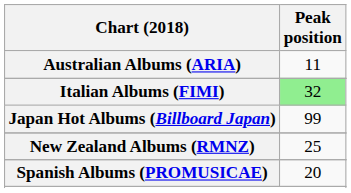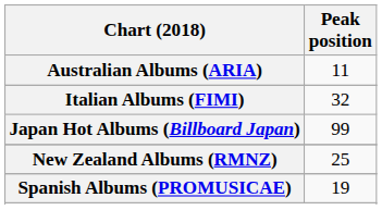 <table class="wikitable sortable plainrowheaders" style="text-align:center">
 <tr>
 <th scope="col">Chart (2018)</th>
 <th scope="col">Peak<br> position</th>
 </tr>
 <tr>
 <th scope="row">Australian Albums (<a href='#'>ARIA</a>)</th>
 <td>11</td>
 </tr>
 <tr>
 </tr>
 <tr>
 </tr>
 <tr>
 </tr>
 <tr>
 </tr>
 <tr>
 </tr>
 <tr>
 </tr>
 <tr>
 </tr>
 <tr>
 </tr>
 <tr>
 </tr>
 <tr>
 </tr>
 <tr>
 <th scope="row">Italian Albums (<a href='#'>FIMI</a>)</th>
-<td style="background: lightgreen;">32</td>
+<td>32</td>
 </tr>
 <tr>
 <th scope="row">Japan Hot Albums (<em><a href='#'>Billboard Japan</a></em>)</th>
 <td>99</td>
 </tr>
 <tr>
 </tr>
 <tr>
 <th scope="row">New Zealand Albums (<a href='#'>RMNZ</a>)</th>
 <td>25</td>
 </tr>
 <tr>
 </tr>
 <tr>
 </tr>
 <tr>
 <th scope="row">Spanish Albums (<a href='#'>PROMUSICAE</a>)</th>
-<td>20</td>
+<td>19</td>
 </tr>
 <tr>
 </tr>
 <tr>
 </tr>
 <tr>
 </tr>
 <tr>
 </tr>
 <tr>
 </tr>
 </table>
